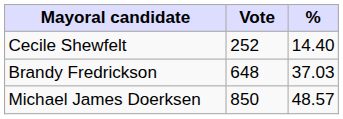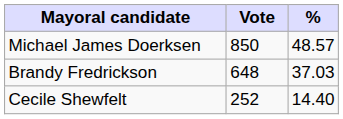 <table class="wikitable">
 <tr>
 <th style="background:#ddf; width:200px;">Mayoral candidate</th>
 <th style="background:#ddf; width:50px;">Vote</th>
 <th style="background:#ddf; width:30px;">%</th>
 </tr>
 <tr>
-<td>Cecile Shewfelt</td>
-<td>252</td>
-<td>14.40</td>
+<td>Michael James Doerksen</td>
+<td>850</td>
+<td>48.57</td>
 </tr>
 <tr>
 <td>Brandy Fredrickson</td>
 <td>648</td>
 <td>37.03</td>
 </tr>
 <tr>
-<td>Michael James Doerksen</td>
-<td>850</td>
-<td>48.57</td>
+<td>Cecile Shewfelt</td>
+<td>252</td>
+<td>14.40</td>
 </tr>
 </table>
